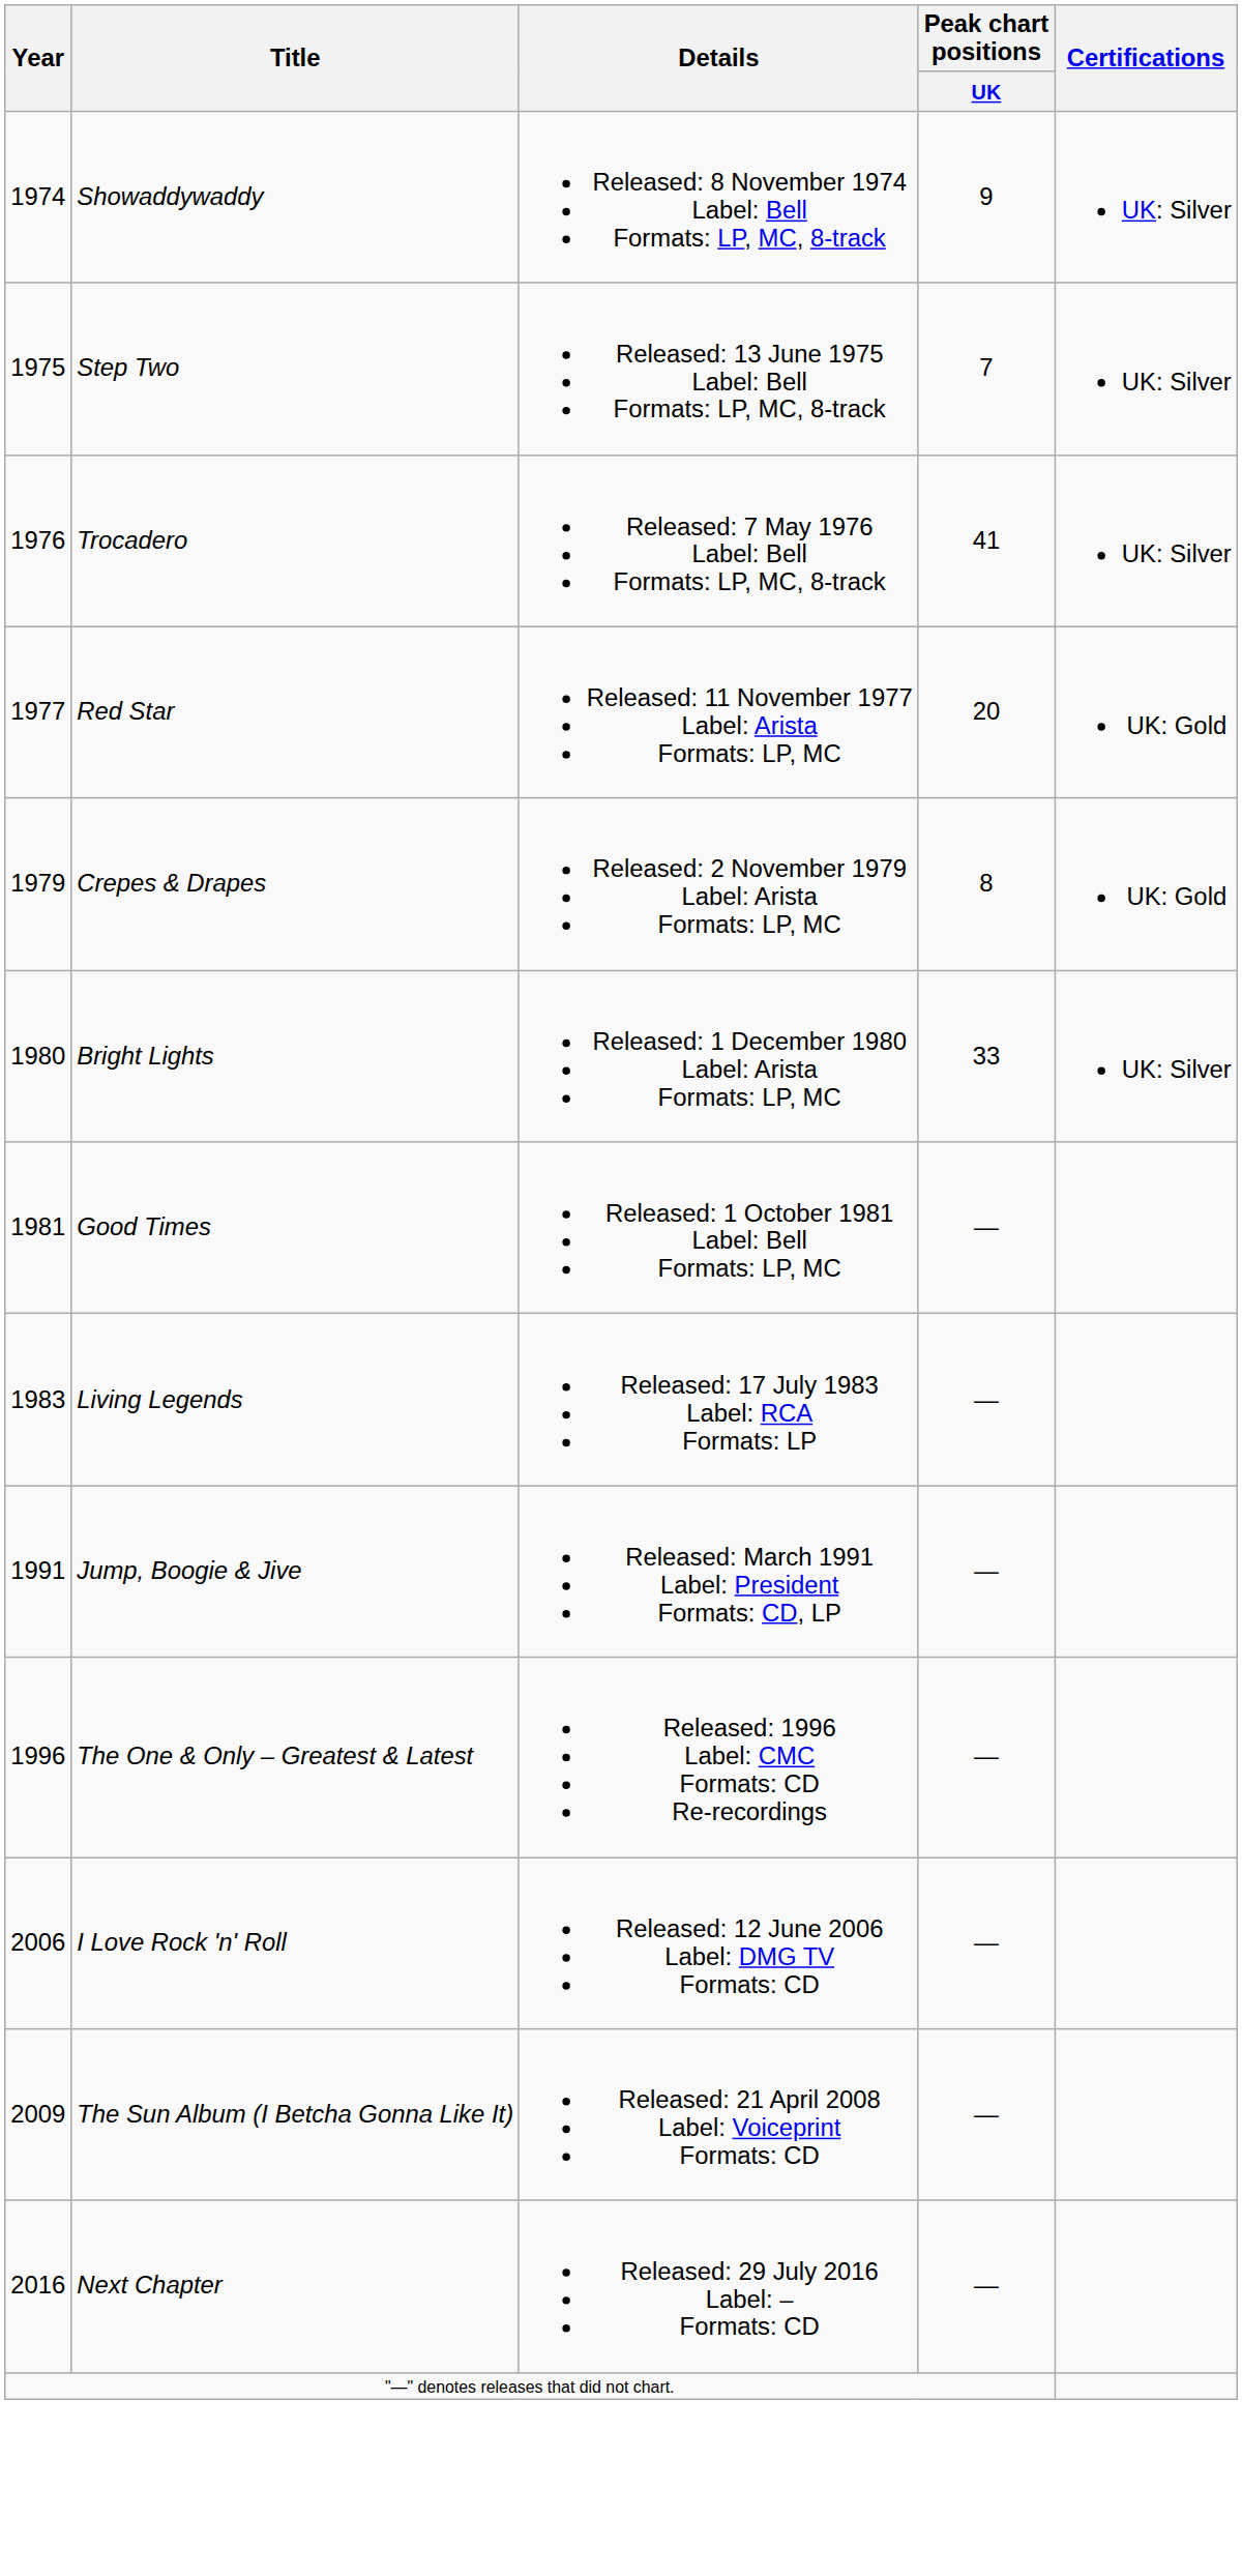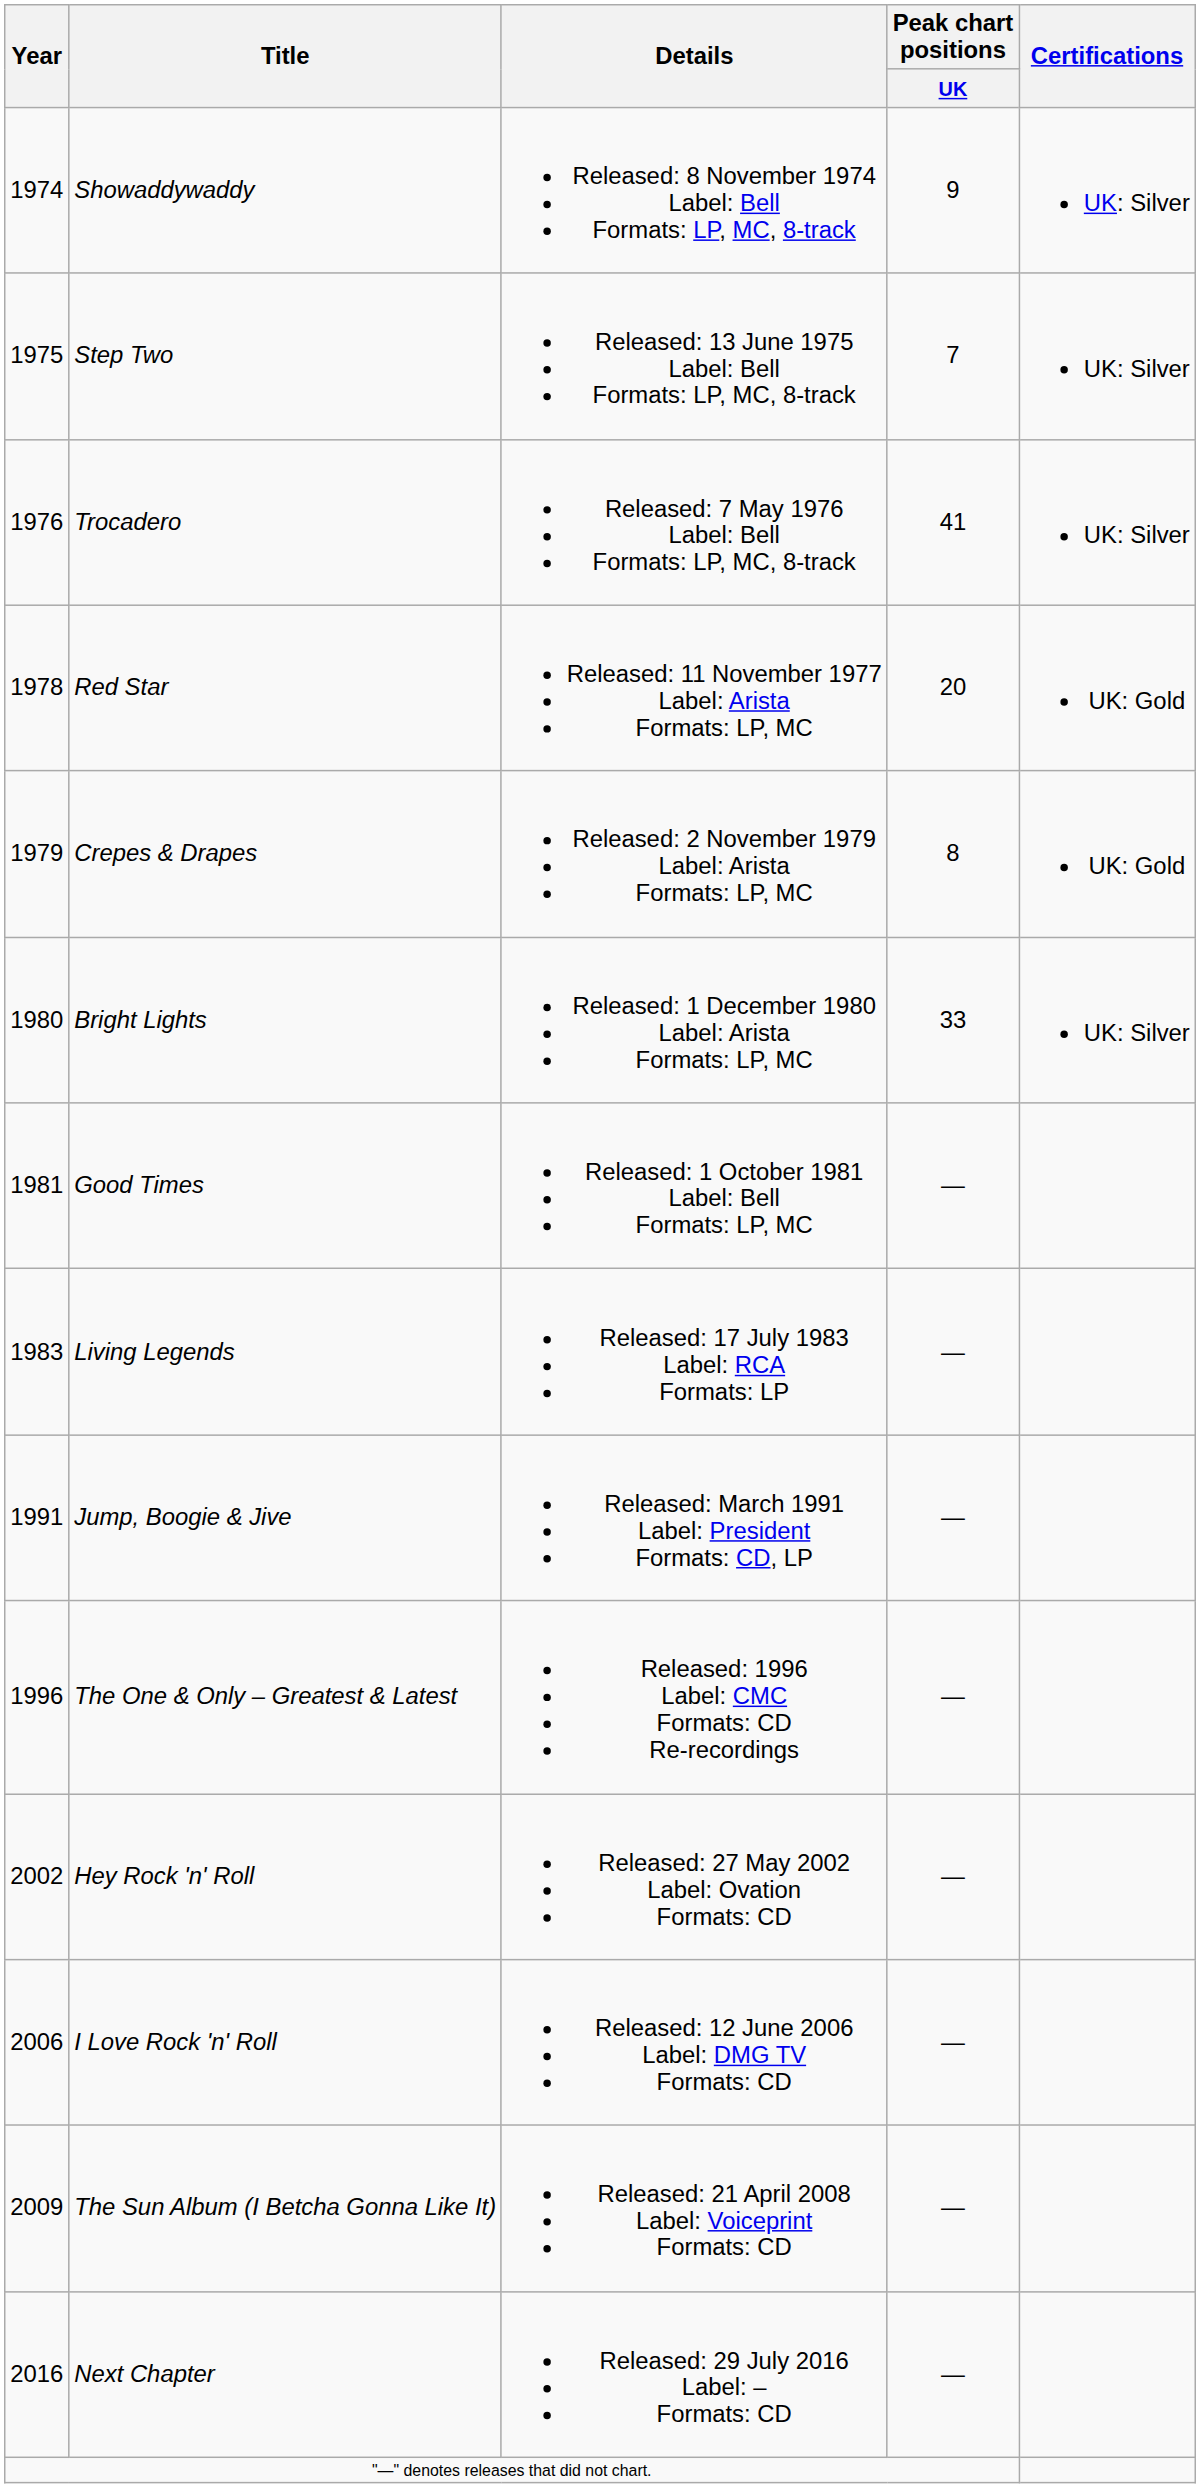 <table class="wikitable" style="text-align:center">
 <tr>
 <th rowspan="2">Year</th>
 <th rowspan="2">Title</th>
 <th rowspan="2">Details</th>
 <th>Peak chart<br>positions</th>
 <th rowspan="2"><a href='#'>Certifications</a></th>
 </tr>
 <tr>
 <th><small><a href='#'>UK</a></small><br></th>
 </tr>
 <tr>
 <td>1974</td>
 <td align="left"><em>Showaddywaddy</em></td>
 <td><br><ul><li>Released: 8 November 1974</li><li>Label: <a href='#'>Bell</a></li><li>Formats: <a href='#'>LP</a>, <a href='#'>MC</a>, <a href='#'>8-track</a></li></ul></td>
 <td>9</td>
 <td><br><ul><li><a href='#'>UK</a>: Silver</li></ul></td>
 </tr>
 <tr>
 <td>1975</td>
 <td align="left"><em>Step Two</em></td>
 <td><br><ul><li>Released: 13 June 1975</li><li>Label: Bell</li><li>Formats: LP, MC, 8-track</li></ul></td>
 <td>7</td>
 <td><br><ul><li>UK: Silver</li></ul></td>
 </tr>
 <tr>
 <td>1976</td>
 <td align="left"><em>Trocadero</em></td>
 <td><br><ul><li>Released: 7 May 1976</li><li>Label: Bell</li><li>Formats: LP, MC, 8-track</li></ul></td>
 <td>41</td>
 <td><br><ul><li>UK: Silver</li></ul></td>
 </tr>
 <tr>
-<td>1977</td>
+<td>1978</td>
 <td align="left"><em>Red Star</em></td>
 <td><br><ul><li>Released: 11 November 1977</li><li>Label: <a href='#'>Arista</a></li><li>Formats: LP, MC</li></ul></td>
 <td>20</td>
 <td><br><ul><li>UK: Gold</li></ul></td>
 </tr>
 <tr>
 <td>1979</td>
 <td align="left"><em>Crepes & Drapes</em></td>
 <td><br><ul><li>Released: 2 November 1979</li><li>Label: Arista</li><li>Formats: LP, MC</li></ul></td>
 <td>8</td>
 <td><br><ul><li>UK: Gold</li></ul></td>
 </tr>
 <tr>
 <td>1980</td>
 <td align="left"><em>Bright Lights</em></td>
 <td><br><ul><li>Released: 1 December 1980</li><li>Label: Arista</li><li>Formats: LP, MC</li></ul></td>
 <td>33</td>
 <td><br><ul><li>UK: Silver</li></ul></td>
 </tr>
 <tr>
 <td>1981</td>
 <td align="left"><em>Good Times</em></td>
 <td><br><ul><li>Released: 1 October 1981</li><li>Label: Bell</li><li>Formats: LP, MC</li></ul></td>
 <td>—</td>
 <td></td>
 </tr>
 <tr>
 <td>1983</td>
 <td align="left"><em>Living Legends</em></td>
 <td><br><ul><li>Released: 17 July 1983</li><li>Label: <a href='#'>RCA</a></li><li>Formats: LP</li></ul></td>
 <td>—</td>
 <td></td>
 </tr>
 <tr>
 <td>1991</td>
 <td align="left"><em>Jump, Boogie & Jive</em></td>
 <td><br><ul><li>Released: March 1991</li><li>Label: <a href='#'>President</a></li><li>Formats: <a href='#'>CD</a>, LP</li></ul></td>
 <td>—</td>
 <td></td>
 </tr>
 <tr>
 <td>1996</td>
 <td align="left"><em>The One & Only – Greatest & Latest</em></td>
 <td><br><ul><li>Released: 1996</li><li>Label: <a href='#'>CMC</a></li><li>Formats: CD</li><li>Re-recordings</li></ul></td>
 <td>—</td>
 <td></td>
 </tr>
 <tr>
+<td>2002</td>
+<td align="left"><em>Hey Rock 'n' Roll</em></td>
+<td><br><ul><li>Released: 27 May 2002</li><li>Label: Ovation</li><li>Formats: CD</li></ul></td>
+<td>—</td>
+<td></td>
+</tr>
+<tr>
 <td>2006</td>
 <td align="left"><em>I Love Rock 'n' Roll</em></td>
 <td><br><ul><li>Released: 12 June 2006</li><li>Label: <a href='#'>DMG TV</a></li><li>Formats: CD</li></ul></td>
 <td>—</td>
 <td></td>
 </tr>
 <tr>
 <td>2009</td>
 <td align="left"><em>The Sun Album (I Betcha Gonna Like It)</em></td>
 <td><br><ul><li>Released: 21 April 2008</li><li>Label: <a href='#'>Voiceprint</a></li><li>Formats: CD</li></ul></td>
 <td>—</td>
 <td></td>
 </tr>
 <tr>
 <td>2016</td>
 <td align="left"><em>Next Chapter</em></td>
 <td><br><ul><li>Released: 29 July 2016</li><li>Label: –</li><li>Formats: CD</li></ul></td>
 <td>—</td>
 <td></td>
 </tr>
 <tr>
 <td colspan="4" style="font-size:8pt">"—" denotes releases that did not chart.</td>
 <td></td>
 </tr>
 </table>
